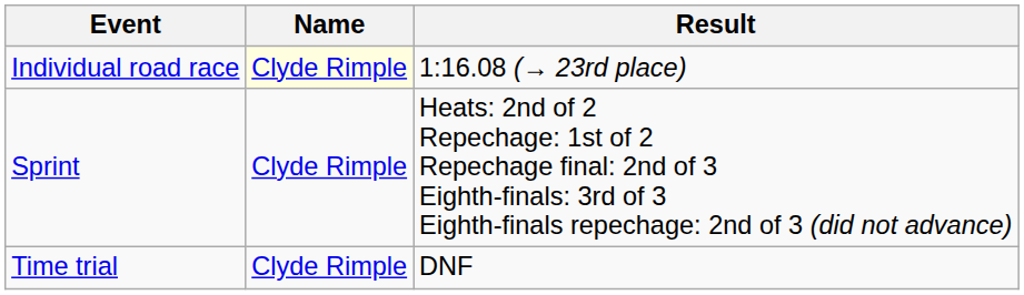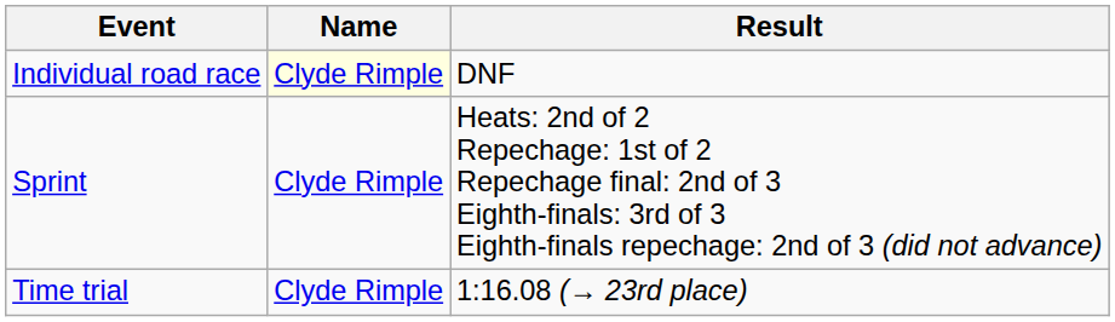 <table class="wikitable">
 <tr>
 <th>Event</th>
 <th>Name</th>
 <th>Result</th>
 </tr>
 <tr>
 <td><a href='#'>Individual road race</a></td>
 <td style="background: lightyellow;"><a href='#'>Clyde Rimple</a></td>
-<td>1:16.08 <em>(→ 23rd place)</em></td>
+<td>DNF</td>
 </tr>
 <tr>
 <td><a href='#'>Sprint</a></td>
 <td><a href='#'>Clyde Rimple</a></td>
 <td>Heats: 2nd of 2<br>Repechage: 1st of 2<br>Repechage final: 2nd of 3<br>Eighth-finals: 3rd of 3<br>Eighth-finals repechage: 2nd of 3 <em>(did not advance)</em></td>
 </tr>
 <tr>
 <td><a href='#'>Time trial</a></td>
 <td><a href='#'>Clyde Rimple</a></td>
-<td>DNF</td>
+<td>1:16.08 <em>(→ 23rd place)</em></td>
 </tr>
 </table>
